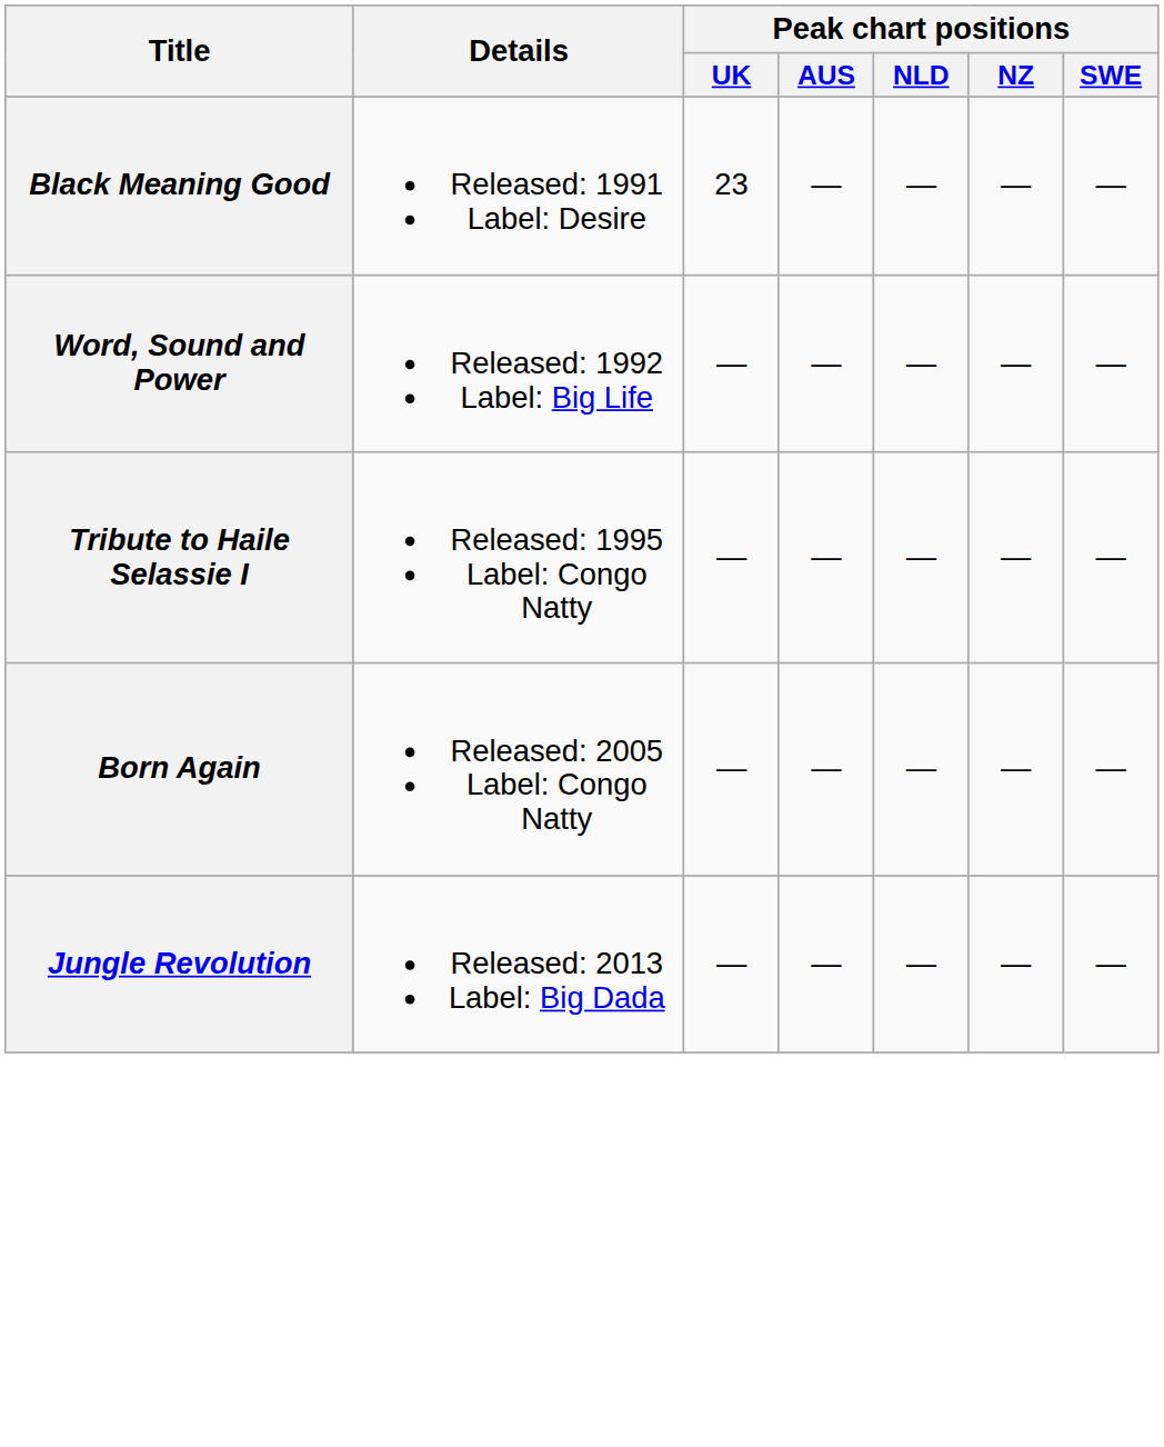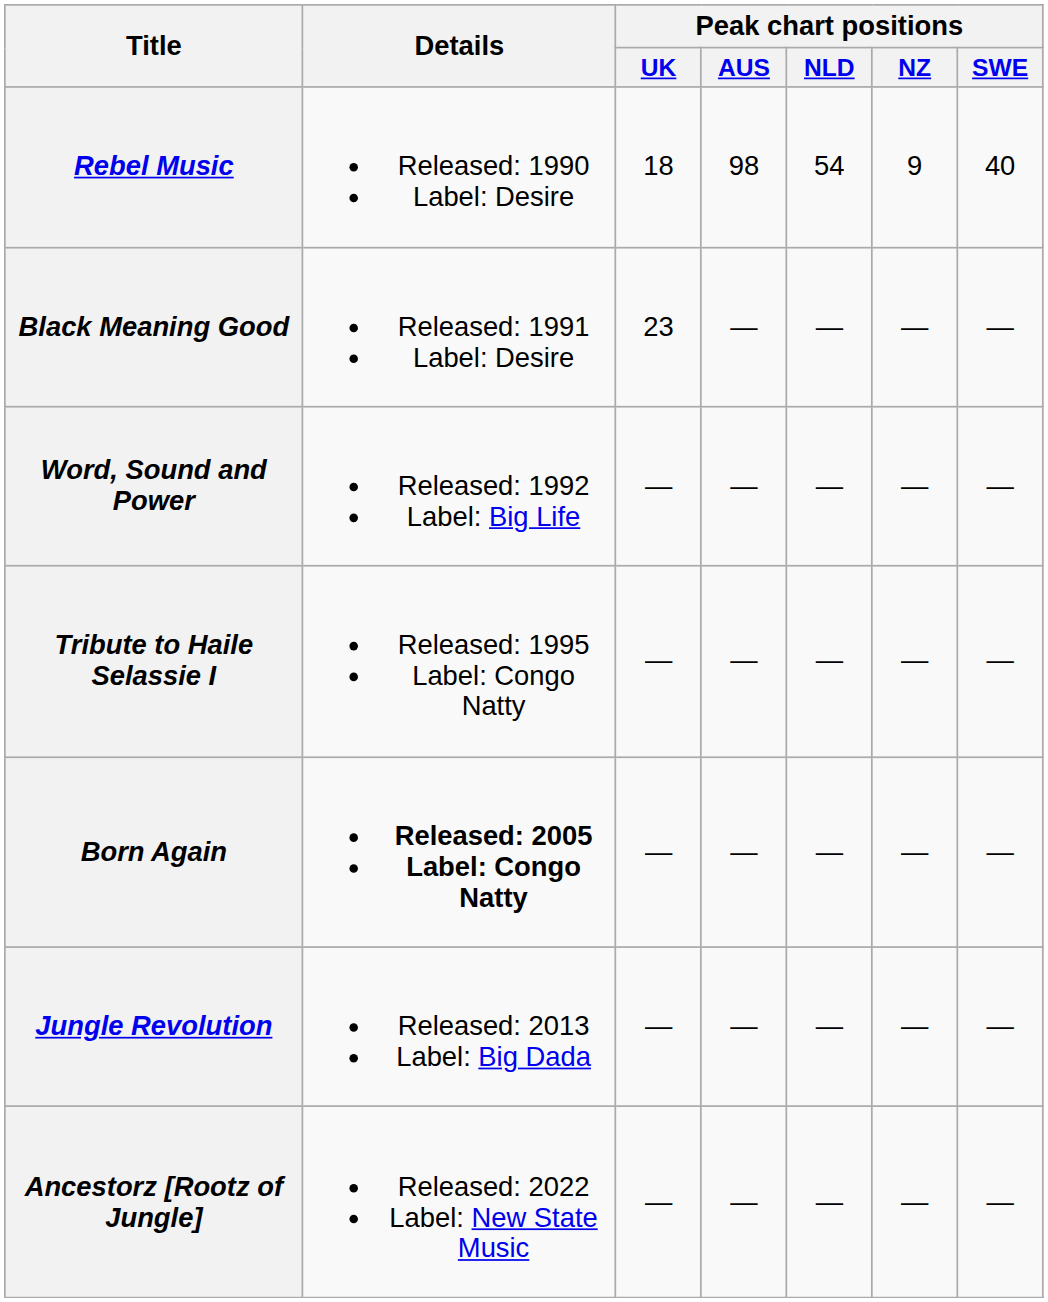 <table class="wikitable plainrowheaders" style="text-align:center;">
 <tr>
 <th scope="col" rowspan="2">Title</th>
 <th scope="col" rowspan="2">Details</th>
 <th scope="col" colspan="5">Peak chart positions</th>
 </tr>
 <tr>
 <th scope="col" style="width:3em;font-size:90%;"><a href='#'>UK</a><br></th>
 <th scope="col" style="width:3em;font-size:90%;"><a href='#'>AUS</a><br></th>
 <th scope="col" style="width:3em;font-size:90%;"><a href='#'>NLD</a><br></th>
 <th scope="col" style="width:3em;font-size:90%;"><a href='#'>NZ</a><br></th>
 <th scope="col" style="width:3em;font-size:90%;"><a href='#'>SWE</a><br></th>
+</tr>
+<tr>
+<th scope="row"><em><a href='#'>Rebel Music</a></em></th>
+<td><br><ul><li>Released: 1990</li><li>Label: Desire</li></ul></td>
+<td>18</td>
+<td>98</td>
+<td>54</td>
+<td>9</td>
+<td>40</td>
 </tr>
 <tr>
 <th scope="row"><em>Black Meaning Good</em></th>
 <td><br><ul><li>Released: 1991</li><li>Label: Desire</li></ul></td>
 <td>23</td>
 <td>—</td>
 <td>—</td>
 <td>—</td>
 <td>—</td>
 </tr>
 <tr>
 <th scope="row"><em>Word, Sound and Power</em></th>
 <td><br><ul><li>Released: 1992</li><li>Label: <a href='#'>Big Life</a></li></ul></td>
 <td>—</td>
 <td>—</td>
 <td>—</td>
 <td>—</td>
 <td>—</td>
 </tr>
 <tr>
 <th scope="row"><em>Tribute to Haile Selassie I</em></th>
 <td><br><ul><li>Released: 1995</li><li>Label: Congo Natty</li></ul></td>
 <td>—</td>
 <td>—</td>
 <td>—</td>
 <td>—</td>
 <td>—</td>
 </tr>
 <tr>
 <th scope="row"><em>Born Again</em></th>
-<td><br><ul><li>Released: 2005</li><li>Label: Congo Natty</li></ul></td>
+<td><strong><br><ul><li>Released: 2005</li><li>Label: Congo Natty</li></ul></strong></td>
 <td>—</td>
 <td>—</td>
 <td>—</td>
 <td>—</td>
 <td>—</td>
 </tr>
 <tr>
 <th scope="row"><em><a href='#'>Jungle Revolution</a></em></th>
 <td><br><ul><li>Released: 2013</li><li>Label: <a href='#'>Big Dada</a></li></ul></td>
 <td>—</td>
 <td>—</td>
 <td>—</td>
 <td>—</td>
 <td>—</td>
 </tr>
+<tr>
+<th scope="row"><em>Ancestorz [Rootz of Jungle]</em></th>
+<td><br><ul><li>Released: 2022</li><li>Label: <a href='#'>New State Music</a></li></ul></td>
+<td>—</td>
+<td>—</td>
+<td>—</td>
+<td>—</td>
+<td>—</td>
+</tr>
 </table>
